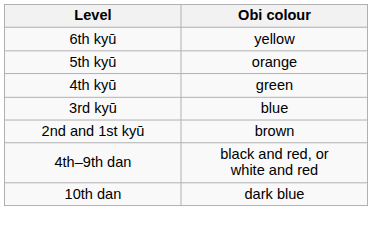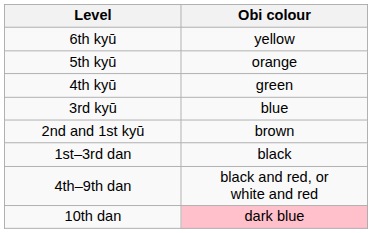 <table width="400" class="wikitable" style="text-align:center">
 <tr>
 <th>Level</th>
 <th>Obi colour</th>
 </tr>
 <tr>
 <td>6th kyū</td>
 <td>yellow</td>
 </tr>
 <tr>
 <td>5th kyū</td>
 <td>orange</td>
 </tr>
 <tr>
 <td>4th kyū</td>
 <td>green</td>
 </tr>
 <tr>
 <td>3rd kyū</td>
 <td>blue</td>
 </tr>
 <tr>
 <td>2nd and 1st kyū</td>
 <td>brown</td>
 </tr>
 <tr>
+<td>1st–3rd dan</td>
+<td>black</td>
+</tr>
+<tr>
 <td>4th–9th dan</td>
 <td>black and red, or<br> white and red</td>
 </tr>
 <tr>
 <td>10th dan</td>
-<td>dark blue</td>
+<td style="background: pink;">dark blue</td>
 </tr>
 </table>
